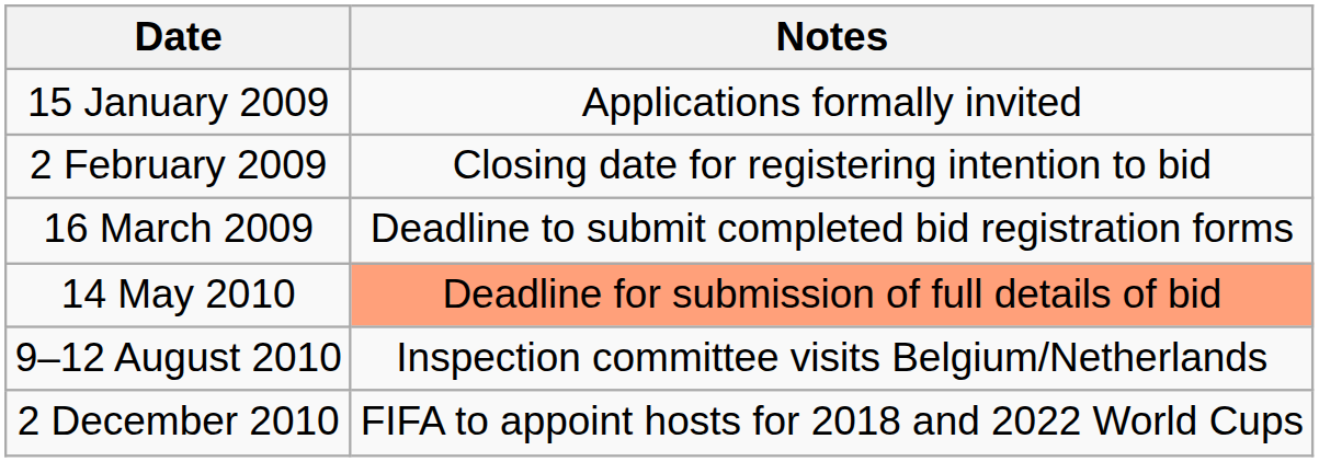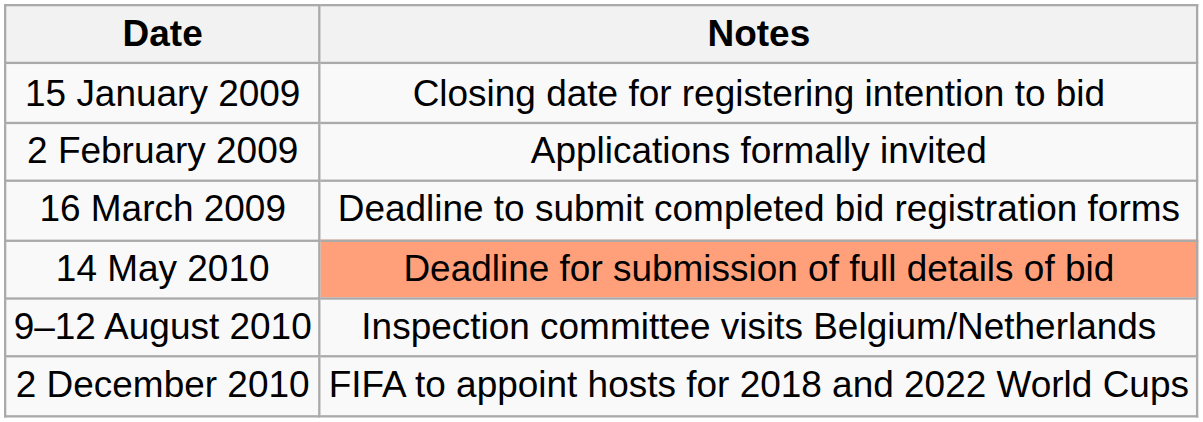 <table class="wikitable" style="text-align: center;">
 <tr>
 <th>Date</th>
 <th>Notes</th>
 </tr>
 <tr>
 <td>15 January 2009</td>
-<td>Applications formally invited</td>
+<td>Closing date for registering intention to bid</td>
 </tr>
 <tr>
 <td>2 February 2009</td>
-<td>Closing date for registering intention to bid</td>
+<td>Applications formally invited</td>
 </tr>
 <tr>
 <td>16 March 2009</td>
 <td>Deadline to submit completed bid registration forms</td>
 </tr>
 <tr>
 <td>14 May 2010</td>
 <td style="background: lightsalmon;">Deadline for submission of full details of bid</td>
 </tr>
 <tr>
 <td>9–12 August 2010</td>
 <td>Inspection committee visits Belgium/Netherlands</td>
 </tr>
 <tr>
 <td>2 December 2010</td>
 <td>FIFA to appoint hosts for 2018 and 2022 World Cups</td>
 </tr>
 </table>
